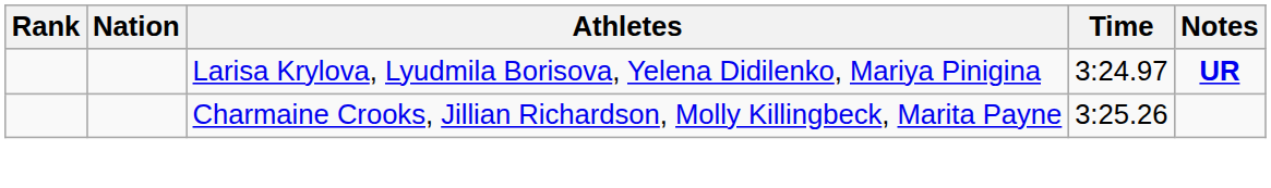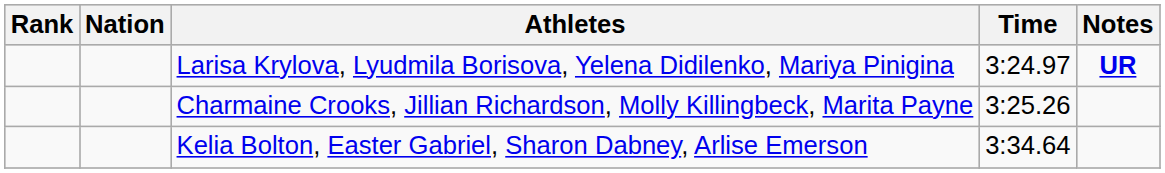 <table class="wikitable sortable" style="text-align:center">
 <tr>
 <th>Rank</th>
 <th>Nation</th>
 <th>Athletes</th>
 <th>Time</th>
 <th>Notes</th>
 </tr>
 <tr>
 <td></td>
 <td align=left></td>
 <td align=left><a href='#'>Larisa Krylova</a>, <a href='#'>Lyudmila Borisova</a>, <a href='#'>Yelena Didilenko</a>, <a href='#'>Mariya Pinigina</a></td>
 <td>3:24.97</td>
 <td><strong><a href='#'>UR</a></strong></td>
 </tr>
 <tr>
 <td></td>
 <td align=left></td>
 <td align=left><a href='#'>Charmaine Crooks</a>, <a href='#'>Jillian Richardson</a>, <a href='#'>Molly Killingbeck</a>, <a href='#'>Marita Payne</a></td>
 <td>3:25.26</td>
 <td></td>
 </tr>
+<tr>
+<td></td>
+<td align=left></td>
+<td align=left><a href='#'>Kelia Bolton</a>, <a href='#'>Easter Gabriel</a>, <a href='#'>Sharon Dabney</a>, <a href='#'>Arlise Emerson</a></td>
+<td>3:34.64</td>
+<td></td>
+</tr>
 </table>
